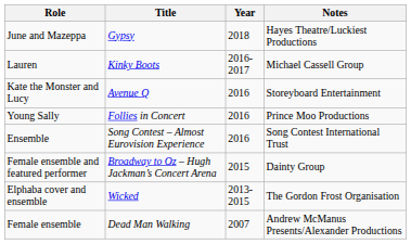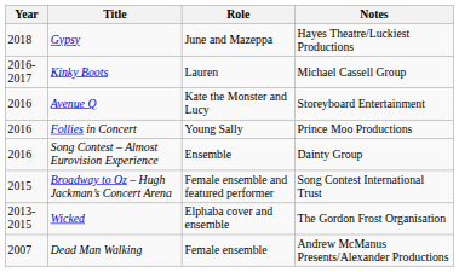 <table class="wikitable">
 <tr>
+<th>Year</th>
+<th>Title</th>
 <th>Role</th>
-<th>Title</th>
-<th>Year</th>
 <th>Notes</th>
 </tr>
 <tr>
+<td>2018</td>
+<td><em><a href='#'>Gypsy</a></em></td>
 <td>June and Mazeppa</td>
-<td><em><a href='#'>Gypsy</a></em></td>
-<td>2018</td>
 <td>Hayes Theatre/Luckiest Productions</td>
 </tr>
 <tr>
+<td>2016-2017</td>
+<td><em><a href='#'>Kinky Boots</a></em></td>
 <td>Lauren</td>
-<td><em><a href='#'>Kinky Boots</a></em></td>
-<td>2016-2017</td>
 <td>Michael Cassell Group</td>
 </tr>
 <tr>
+<td>2016</td>
+<td><em><a href='#'>Avenue Q</a></em></td>
 <td>Kate the Monster and Lucy</td>
-<td><em><a href='#'>Avenue Q</a></em></td>
-<td>2016</td>
 <td>Storeyboard Entertainment</td>
 </tr>
 <tr>
+<td>2016</td>
+<td><em><a href='#'>Follies</a> in Concert</em></td>
 <td>Young Sally</td>
-<td><em><a href='#'>Follies</a> in Concert</em></td>
-<td>2016</td>
 <td>Prince Moo Productions</td>
 </tr>
 <tr>
+<td>2016</td>
+<td><em>Song Contest – Almost Eurovision Experience</em></td>
 <td>Ensemble</td>
-<td><em>Song Contest – Almost Eurovision Experience</em></td>
-<td>2016</td>
+<td>Dainty Group</td>
+</tr>
+<tr>
+<td>2015</td>
+<td><em><a href='#'>Broadway to Oz</a> – Hugh Jackman’s Concert Arena</em></td>
+<td>Female ensemble and featured performer</td>
 <td>Song Contest International Trust</td>
 </tr>
 <tr>
-<td>Female ensemble and featured performer</td>
-<td><em><a href='#'>Broadway to Oz</a> – Hugh Jackman’s Concert Arena</em></td>
-<td>2015</td>
-<td>Dainty Group</td>
-</tr>
-<tr>
+<td>2013-2015</td>
+<td><em><a href='#'>Wicked</a></em></td>
 <td>Elphaba cover and ensemble</td>
-<td><em><a href='#'>Wicked</a></em></td>
-<td>2013-2015</td>
 <td>The Gordon Frost Organisation</td>
 </tr>
 <tr>
+<td>2007</td>
+<td><em>Dead Man Walking</em></td>
 <td>Female ensemble</td>
-<td><em>Dead Man Walking</em></td>
-<td>2007</td>
 <td>Andrew McManus Presents/Alexander Productions</td>
 </tr>
 </table>
